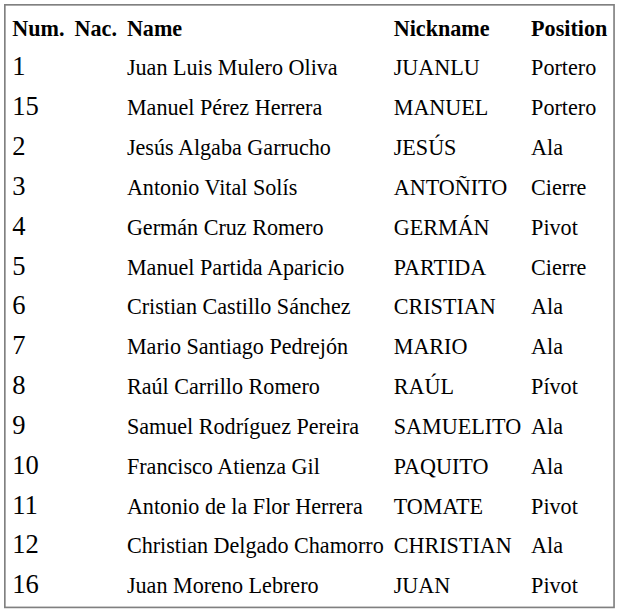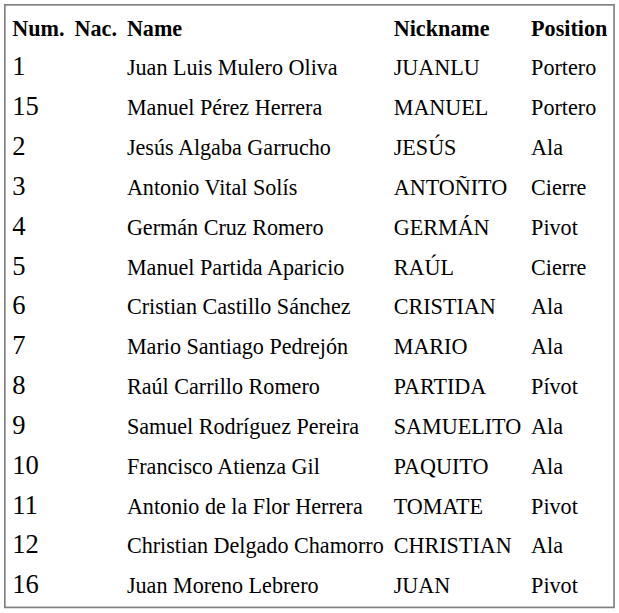 <table style="border-style:solid;border-width:1px;border-color:#808080;background-color:white;text-align:left" cellspacing="2" cellpadding="2">
 <tr>
 <th><small>Num.</small></th>
 <th><small>Nac.</small></th>
 <th><small>Name</small></th>
 <th><small>Nickname</small></th>
 <th><small>Position</small></th>
 </tr>
 <tr>
 <td>1</td>
 <td></td>
 <td><small>Juan Luis Mulero Oliva</small></td>
 <td><small>JUANLU</small></td>
 <td><small>Portero</small></td>
 </tr>
 <tr>
 <td>15</td>
 <td></td>
 <td><small> Manuel Pérez Herrera</small></td>
 <td><small>MANUEL</small></td>
 <td><small>Portero</small></td>
 </tr>
 <tr>
 <td>2</td>
 <td></td>
 <td><small>Jesús Algaba Garrucho</small></td>
 <td><small>JESÚS</small></td>
 <td><small>Ala</small></td>
 </tr>
 <tr>
 <td>3</td>
 <td></td>
 <td><small>Antonio Vital Solís</small></td>
 <td><small>ANTOÑITO</small></td>
 <td><small>Cierre</small></td>
 </tr>
 <tr>
 <td>4</td>
 <td></td>
 <td><small>Germán Cruz Romero</small></td>
 <td><small>GERMÁN</small></td>
 <td><small>Pivot</small></td>
 </tr>
 <tr>
 <td>5</td>
 <td></td>
 <td><small>Manuel Partida Aparicio</small></td>
-<td><small>PARTIDA</small></td>
+<td><small>RAÚL</small></td>
 <td><small>Cierre</small></td>
 </tr>
 <tr>
 <td>6</td>
 <td></td>
 <td><small>Cristian Castillo Sánchez</small></td>
 <td><small>CRISTIAN</small></td>
 <td><small>Ala</small></td>
 </tr>
 <tr>
 <td>7</td>
 <td></td>
 <td><small>Mario Santiago Pedrejón</small></td>
 <td><small>MARIO</small></td>
 <td><small>Ala</small></td>
 </tr>
 <tr>
 <td>8</td>
 <td></td>
 <td><small>Raúl Carrillo Romero</small></td>
-<td><small>RAÚL</small></td>
+<td><small>PARTIDA</small></td>
 <td><small>Pívot</small></td>
 </tr>
 <tr>
 <td>9</td>
 <td></td>
 <td><small>Samuel Rodríguez Pereira</small></td>
 <td><small>SAMUELITO</small></td>
 <td><small>Ala</small></td>
 </tr>
 <tr>
 <td>10</td>
 <td></td>
 <td><small>Francisco Atienza Gil</small></td>
 <td><small>PAQUITO</small></td>
 <td><small>Ala</small></td>
 </tr>
 <tr>
 <td>11</td>
 <td></td>
 <td><small>Antonio de la Flor Herrera</small></td>
 <td><small>TOMATE</small></td>
 <td><small>Pivot</small></td>
 </tr>
 <tr>
 <td>12</td>
 <td></td>
 <td><small>Christian Delgado Chamorro</small></td>
 <td><small>CHRISTIAN</small></td>
 <td><small>Ala</small></td>
 </tr>
 <tr>
 <td>16</td>
 <td></td>
 <td><small>Juan Moreno Lebrero</small></td>
 <td><small>JUAN</small></td>
 <td><small>Pivot</small></td>
 </tr>
 </table>
